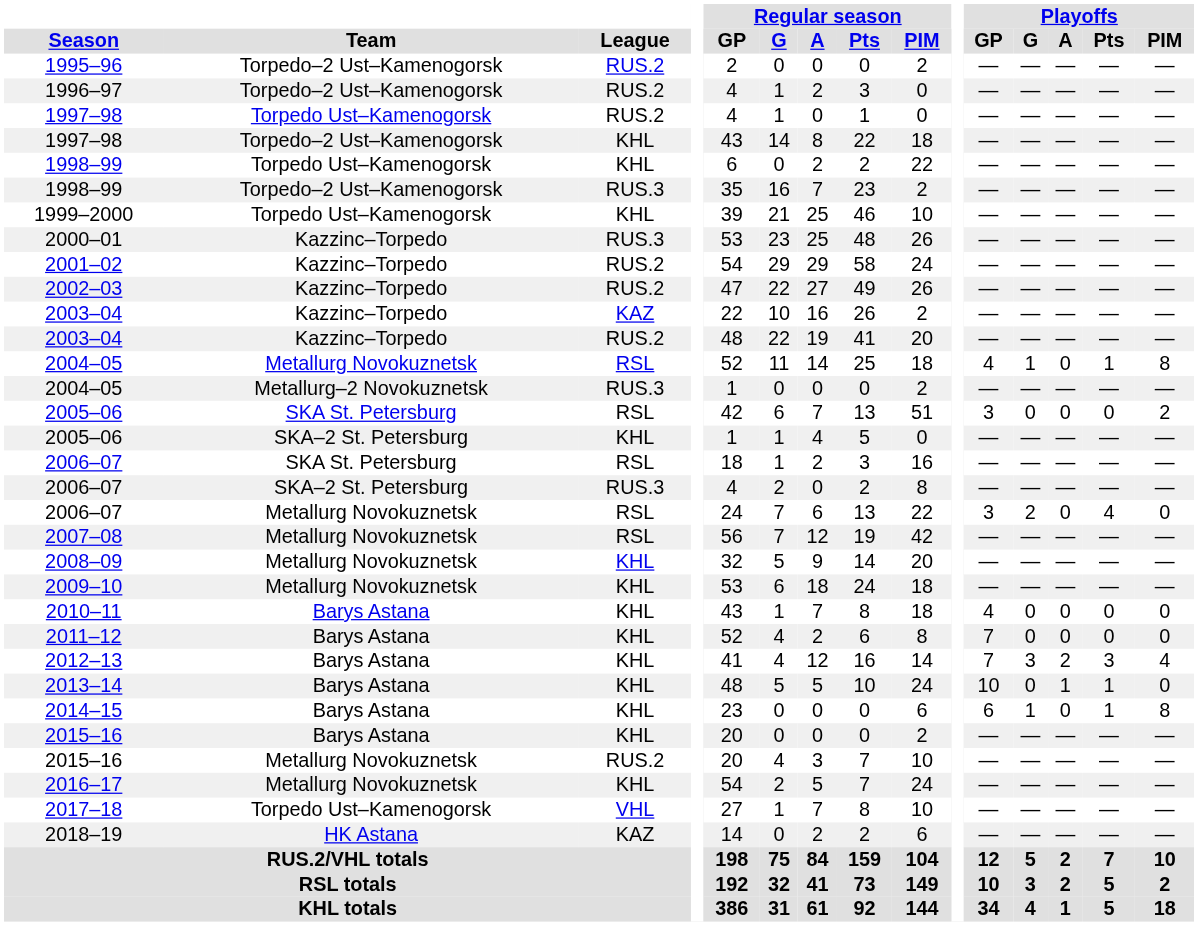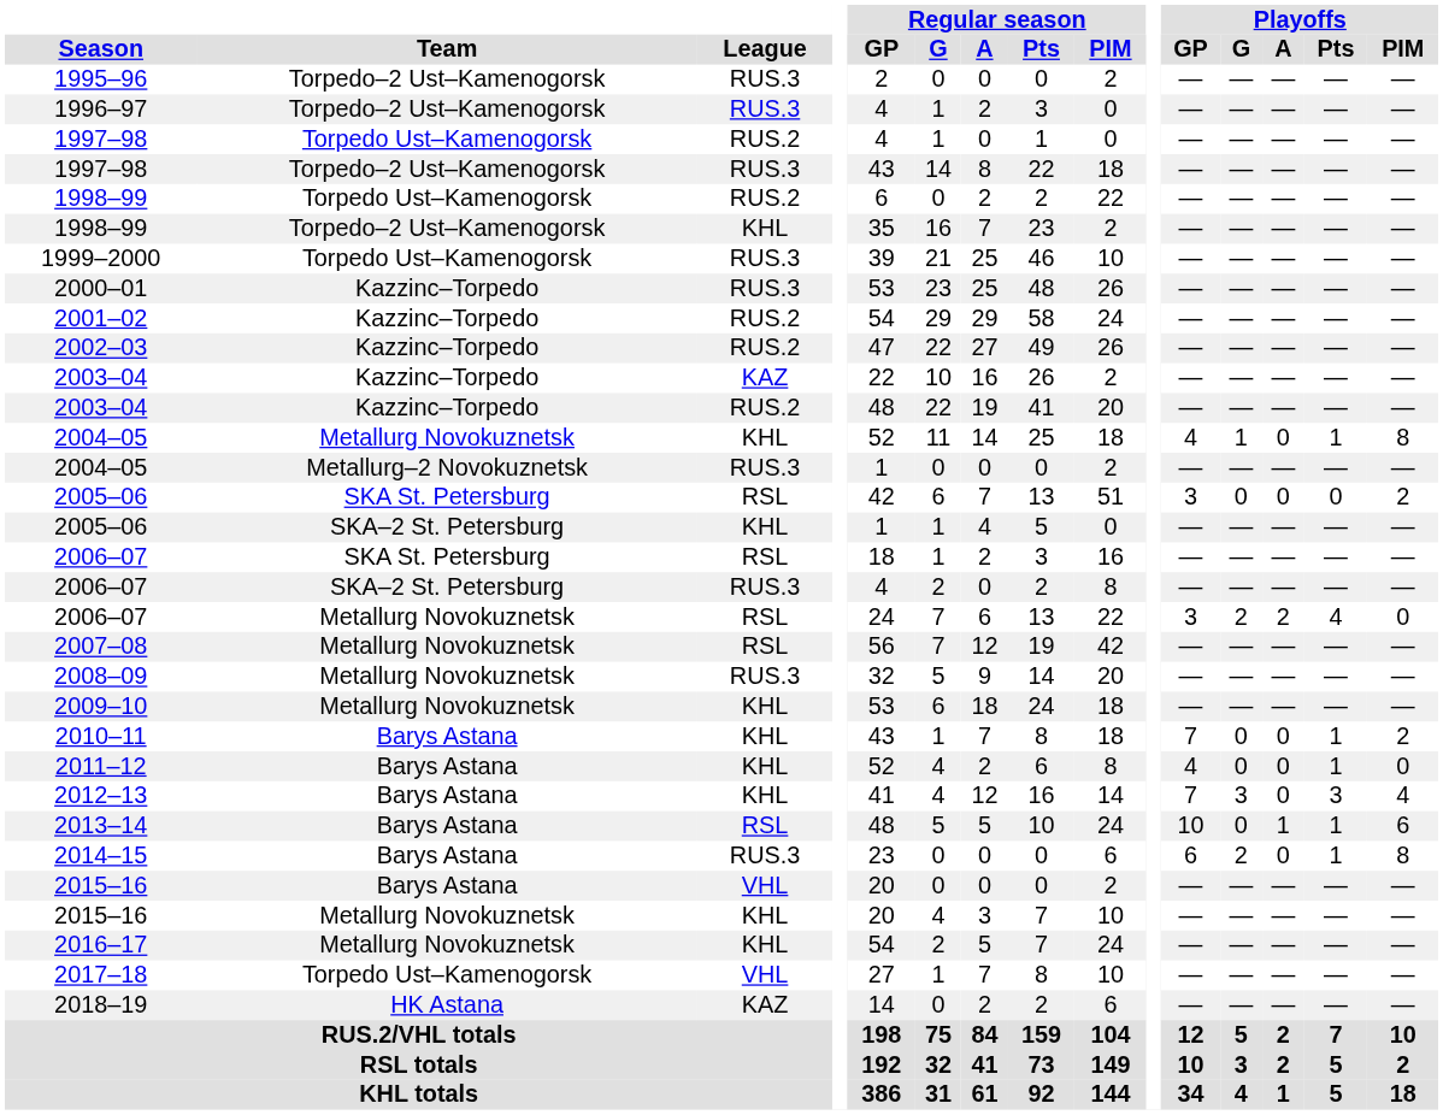 <table border="0" cellpadding="1" cellspacing="0" style="text-align:center; width:60em">
 <tr bgcolor="#e0e0e0">
 <th colspan="3" bgcolor="#ffffff"> </th>
 <th rowspan="99" bgcolor="#ffffff"> </th>
 <th colspan="5"><a href='#'>Regular season</a></th>
 <th rowspan="99" bgcolor="#ffffff"> </th>
 <th colspan="5"><a href='#'>Playoffs</a></th>
 </tr>
 <tr bgcolor="#e0e0e0">
 <th><a href='#'>Season</a></th>
 <th>Team</th>
 <th>League</th>
 <th>GP</th>
 <th><a href='#'>G</a></th>
 <th><a href='#'>A</a></th>
 <th><a href='#'>Pts</a></th>
 <th><a href='#'>PIM</a></th>
 <th>GP</th>
 <th>G</th>
 <th>A</th>
 <th>Pts</th>
 <th>PIM</th>
 </tr>
 <tr>
 <td><a href='#'>1995–96</a></td>
 <td>Torpedo–2 Ust–Kamenogorsk</td>
-<td><a href='#'>RUS.2</a></td>
+<td>RUS.3</td>
 <td>2</td>
 <td>0</td>
 <td>0</td>
 <td>0</td>
 <td>2</td>
 <td>—</td>
 <td>—</td>
 <td>—</td>
 <td>—</td>
 <td>—</td>
 </tr>
 <tr bgcolor="#f0f0f0">
 <td>1996–97</td>
 <td>Torpedo–2 Ust–Kamenogorsk</td>
-<td>RUS.2</td>
+<td><a href='#'>RUS.3</a></td>
 <td>4</td>
 <td>1</td>
 <td>2</td>
 <td>3</td>
 <td>0</td>
 <td>—</td>
 <td>—</td>
 <td>—</td>
 <td>—</td>
 <td>—</td>
 </tr>
 <tr>
 <td><a href='#'>1997–98</a></td>
 <td><a href='#'>Torpedo Ust–Kamenogorsk</a></td>
 <td>RUS.2</td>
 <td>4</td>
 <td>1</td>
 <td>0</td>
 <td>1</td>
 <td>0</td>
 <td>—</td>
 <td>—</td>
 <td>—</td>
 <td>—</td>
 <td>—</td>
 </tr>
 <tr bgcolor="#f0f0f0">
 <td>1997–98</td>
 <td>Torpedo–2 Ust–Kamenogorsk</td>
-<td>KHL</td>
+<td>RUS.3</td>
 <td>43</td>
 <td>14</td>
 <td>8</td>
 <td>22</td>
 <td>18</td>
 <td>—</td>
 <td>—</td>
 <td>—</td>
 <td>—</td>
 <td>—</td>
 </tr>
 <tr>
 <td><a href='#'>1998–99</a></td>
 <td>Torpedo Ust–Kamenogorsk</td>
-<td>KHL</td>
+<td>RUS.2</td>
 <td>6</td>
 <td>0</td>
 <td>2</td>
 <td>2</td>
 <td>22</td>
 <td>—</td>
 <td>—</td>
 <td>—</td>
 <td>—</td>
 <td>—</td>
 </tr>
 <tr bgcolor="#f0f0f0">
 <td>1998–99</td>
 <td>Torpedo–2 Ust–Kamenogorsk</td>
-<td>RUS.3</td>
+<td>KHL</td>
 <td>35</td>
 <td>16</td>
 <td>7</td>
 <td>23</td>
 <td>2</td>
 <td>—</td>
 <td>—</td>
 <td>—</td>
 <td>—</td>
 <td>—</td>
 </tr>
 <tr>
 <td>1999–2000</td>
 <td>Torpedo Ust–Kamenogorsk</td>
-<td>KHL</td>
+<td>RUS.3</td>
 <td>39</td>
 <td>21</td>
 <td>25</td>
 <td>46</td>
 <td>10</td>
 <td>—</td>
 <td>—</td>
 <td>—</td>
 <td>—</td>
 <td>—</td>
 </tr>
 <tr bgcolor="#f0f0f0">
 <td>2000–01</td>
 <td>Kazzinc–Torpedo</td>
 <td>RUS.3</td>
 <td>53</td>
 <td>23</td>
 <td>25</td>
 <td>48</td>
 <td>26</td>
 <td>—</td>
 <td>—</td>
 <td>—</td>
 <td>—</td>
 <td>—</td>
 </tr>
 <tr>
 <td><a href='#'>2001–02</a></td>
 <td>Kazzinc–Torpedo</td>
 <td>RUS.2</td>
 <td>54</td>
 <td>29</td>
 <td>29</td>
 <td>58</td>
 <td>24</td>
 <td>—</td>
 <td>—</td>
 <td>—</td>
 <td>—</td>
 <td>—</td>
 </tr>
 <tr bgcolor="#f0f0f0">
 <td><a href='#'>2002–03</a></td>
 <td>Kazzinc–Torpedo</td>
 <td>RUS.2</td>
 <td>47</td>
 <td>22</td>
 <td>27</td>
 <td>49</td>
 <td>26</td>
 <td>—</td>
 <td>—</td>
 <td>—</td>
 <td>—</td>
 <td>—</td>
 </tr>
 <tr>
 <td><a href='#'>2003–04</a></td>
 <td>Kazzinc–Torpedo</td>
 <td><a href='#'>KAZ</a></td>
 <td>22</td>
 <td>10</td>
 <td>16</td>
 <td>26</td>
 <td>2</td>
 <td>—</td>
 <td>—</td>
 <td>—</td>
 <td>—</td>
 <td>—</td>
 </tr>
 <tr bgcolor="#f0f0f0">
 <td><a href='#'>2003–04</a></td>
 <td>Kazzinc–Torpedo</td>
 <td>RUS.2</td>
 <td>48</td>
 <td>22</td>
 <td>19</td>
 <td>41</td>
 <td>20</td>
 <td>—</td>
 <td>—</td>
 <td>—</td>
 <td>—</td>
 <td>—</td>
 </tr>
 <tr>
 <td><a href='#'>2004–05</a></td>
 <td><a href='#'>Metallurg Novokuznetsk</a></td>
-<td><a href='#'>RSL</a></td>
+<td>KHL</td>
 <td>52</td>
 <td>11</td>
 <td>14</td>
 <td>25</td>
 <td>18</td>
 <td>4</td>
 <td>1</td>
 <td>0</td>
 <td>1</td>
 <td>8</td>
 </tr>
 <tr bgcolor="#f0f0f0">
 <td>2004–05</td>
 <td>Metallurg–2 Novokuznetsk</td>
 <td>RUS.3</td>
 <td>1</td>
 <td>0</td>
 <td>0</td>
 <td>0</td>
 <td>2</td>
 <td>—</td>
 <td>—</td>
 <td>—</td>
 <td>—</td>
 <td>—</td>
 </tr>
 <tr>
 <td><a href='#'>2005–06</a></td>
 <td><a href='#'>SKA St. Petersburg</a></td>
 <td>RSL</td>
 <td>42</td>
 <td>6</td>
 <td>7</td>
 <td>13</td>
 <td>51</td>
 <td>3</td>
 <td>0</td>
 <td>0</td>
 <td>0</td>
 <td>2</td>
 </tr>
 <tr bgcolor="#f0f0f0">
 <td>2005–06</td>
 <td>SKA–2 St. Petersburg</td>
 <td>KHL</td>
 <td>1</td>
 <td>1</td>
 <td>4</td>
 <td>5</td>
 <td>0</td>
 <td>—</td>
 <td>—</td>
 <td>—</td>
 <td>—</td>
 <td>—</td>
 </tr>
 <tr>
 <td><a href='#'>2006–07</a></td>
 <td>SKA St. Petersburg</td>
 <td>RSL</td>
 <td>18</td>
 <td>1</td>
 <td>2</td>
 <td>3</td>
 <td>16</td>
 <td>—</td>
 <td>—</td>
 <td>—</td>
 <td>—</td>
 <td>—</td>
 </tr>
 <tr bgcolor="#f0f0f0">
 <td>2006–07</td>
 <td>SKA–2 St. Petersburg</td>
 <td>RUS.3</td>
 <td>4</td>
 <td>2</td>
 <td>0</td>
 <td>2</td>
 <td>8</td>
 <td>—</td>
 <td>—</td>
 <td>—</td>
 <td>—</td>
 <td>—</td>
 </tr>
 <tr>
 <td>2006–07</td>
 <td>Metallurg Novokuznetsk</td>
 <td>RSL</td>
 <td>24</td>
 <td>7</td>
 <td>6</td>
 <td>13</td>
 <td>22</td>
 <td>3</td>
 <td>2</td>
-<td>0</td>
+<td>2</td>
 <td>4</td>
 <td>0</td>
 </tr>
 <tr bgcolor="#f0f0f0">
 <td><a href='#'>2007–08</a></td>
 <td>Metallurg Novokuznetsk</td>
 <td>RSL</td>
 <td>56</td>
 <td>7</td>
 <td>12</td>
 <td>19</td>
 <td>42</td>
 <td>—</td>
 <td>—</td>
 <td>—</td>
 <td>—</td>
 <td>—</td>
 </tr>
 <tr>
 <td><a href='#'>2008–09</a></td>
 <td>Metallurg Novokuznetsk</td>
-<td><a href='#'>KHL</a></td>
+<td>RUS.3</td>
 <td>32</td>
 <td>5</td>
 <td>9</td>
 <td>14</td>
 <td>20</td>
 <td>—</td>
 <td>—</td>
 <td>—</td>
 <td>—</td>
 <td>—</td>
 </tr>
 <tr bgcolor="#f0f0f0">
 <td><a href='#'>2009–10</a></td>
 <td>Metallurg Novokuznetsk</td>
 <td>KHL</td>
 <td>53</td>
 <td>6</td>
 <td>18</td>
 <td>24</td>
 <td>18</td>
 <td>—</td>
 <td>—</td>
 <td>—</td>
 <td>—</td>
 <td>—</td>
 </tr>
 <tr>
 <td><a href='#'>2010–11</a></td>
 <td><a href='#'>Barys Astana</a></td>
 <td>KHL</td>
 <td>43</td>
 <td>1</td>
 <td>7</td>
 <td>8</td>
 <td>18</td>
-<td>4</td>
+<td>7</td>
 <td>0</td>
 <td>0</td>
-<td>0</td>
-<td>0</td>
+<td>1</td>
+<td>2</td>
 </tr>
 <tr bgcolor="#f0f0f0">
 <td><a href='#'>2011–12</a></td>
 <td>Barys Astana</td>
 <td>KHL</td>
 <td>52</td>
 <td>4</td>
 <td>2</td>
 <td>6</td>
 <td>8</td>
-<td>7</td>
+<td>4</td>
 <td>0</td>
 <td>0</td>
-<td>0</td>
+<td>1</td>
 <td>0</td>
 </tr>
 <tr>
 <td><a href='#'>2012–13</a></td>
 <td>Barys Astana</td>
 <td>KHL</td>
 <td>41</td>
 <td>4</td>
 <td>12</td>
 <td>16</td>
 <td>14</td>
 <td>7</td>
 <td>3</td>
-<td>2</td>
+<td>0</td>
 <td>3</td>
 <td>4</td>
 </tr>
 <tr bgcolor="#f0f0f0">
 <td><a href='#'>2013–14</a></td>
 <td>Barys Astana</td>
-<td>KHL</td>
+<td><a href='#'>RSL</a></td>
 <td>48</td>
 <td>5</td>
 <td>5</td>
 <td>10</td>
 <td>24</td>
 <td>10</td>
 <td>0</td>
 <td>1</td>
 <td>1</td>
-<td>0</td>
+<td>6</td>
 </tr>
 <tr>
 <td><a href='#'>2014–15</a></td>
 <td>Barys Astana</td>
-<td>KHL</td>
+<td>RUS.3</td>
 <td>23</td>
 <td>0</td>
 <td>0</td>
 <td>0</td>
 <td>6</td>
 <td>6</td>
-<td>1</td>
+<td>2</td>
 <td>0</td>
 <td>1</td>
 <td>8</td>
 </tr>
 <tr bgcolor="#f0f0f0">
 <td><a href='#'>2015–16</a></td>
 <td>Barys Astana</td>
-<td>KHL</td>
+<td><a href='#'>VHL</a></td>
 <td>20</td>
 <td>0</td>
 <td>0</td>
 <td>0</td>
 <td>2</td>
 <td>—</td>
 <td>—</td>
 <td>—</td>
 <td>—</td>
 <td>—</td>
 </tr>
 <tr>
 <td>2015–16</td>
 <td>Metallurg Novokuznetsk</td>
-<td>RUS.2</td>
+<td>KHL</td>
 <td>20</td>
 <td>4</td>
 <td>3</td>
 <td>7</td>
 <td>10</td>
 <td>—</td>
 <td>—</td>
 <td>—</td>
 <td>—</td>
 <td>—</td>
 </tr>
 <tr bgcolor="#f0f0f0">
 <td><a href='#'>2016–17</a></td>
 <td>Metallurg Novokuznetsk</td>
 <td>KHL</td>
 <td>54</td>
 <td>2</td>
 <td>5</td>
 <td>7</td>
 <td>24</td>
 <td>—</td>
 <td>—</td>
 <td>—</td>
 <td>—</td>
 <td>—</td>
 </tr>
 <tr>
 <td><a href='#'>2017–18</a></td>
 <td>Torpedo Ust–Kamenogorsk</td>
 <td><a href='#'>VHL</a></td>
 <td>27</td>
 <td>1</td>
 <td>7</td>
 <td>8</td>
 <td>10</td>
 <td>—</td>
 <td>—</td>
 <td>—</td>
 <td>—</td>
 <td>—</td>
 </tr>
 <tr bgcolor="#f0f0f0">
 <td>2018–19</td>
 <td><a href='#'>HK Astana</a></td>
 <td>KAZ</td>
 <td>14</td>
 <td>0</td>
 <td>2</td>
 <td>2</td>
 <td>6</td>
 <td>—</td>
 <td>—</td>
 <td>—</td>
 <td>—</td>
 <td>—</td>
 </tr>
 <tr bgcolor="#e0e0e0">
 <th colspan="3">RUS.2/VHL totals</th>
 <th>198</th>
 <th>75</th>
 <th>84</th>
 <th>159</th>
 <th>104</th>
 <th>12</th>
 <th>5</th>
 <th>2</th>
 <th>7</th>
 <th>10</th>
 </tr>
 <tr bgcolor="#e0e0e0">
 <th colspan="3">RSL totals</th>
 <th>192</th>
 <th>32</th>
 <th>41</th>
 <th>73</th>
 <th>149</th>
 <th>10</th>
 <th>3</th>
 <th>2</th>
 <th>5</th>
 <th>2</th>
 </tr>
 <tr bgcolor="#e0e0e0">
 <th colspan="3">KHL totals</th>
 <th>386</th>
 <th>31</th>
 <th>61</th>
 <th>92</th>
 <th>144</th>
 <th>34</th>
 <th>4</th>
 <th>1</th>
 <th>5</th>
 <th>18</th>
 </tr>
 </table>
